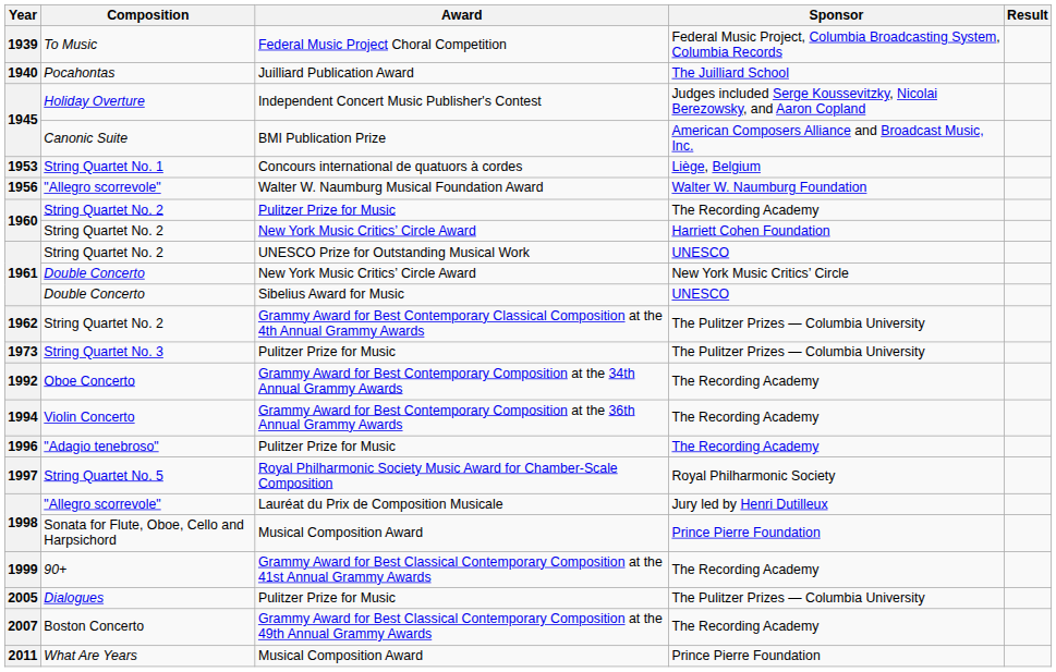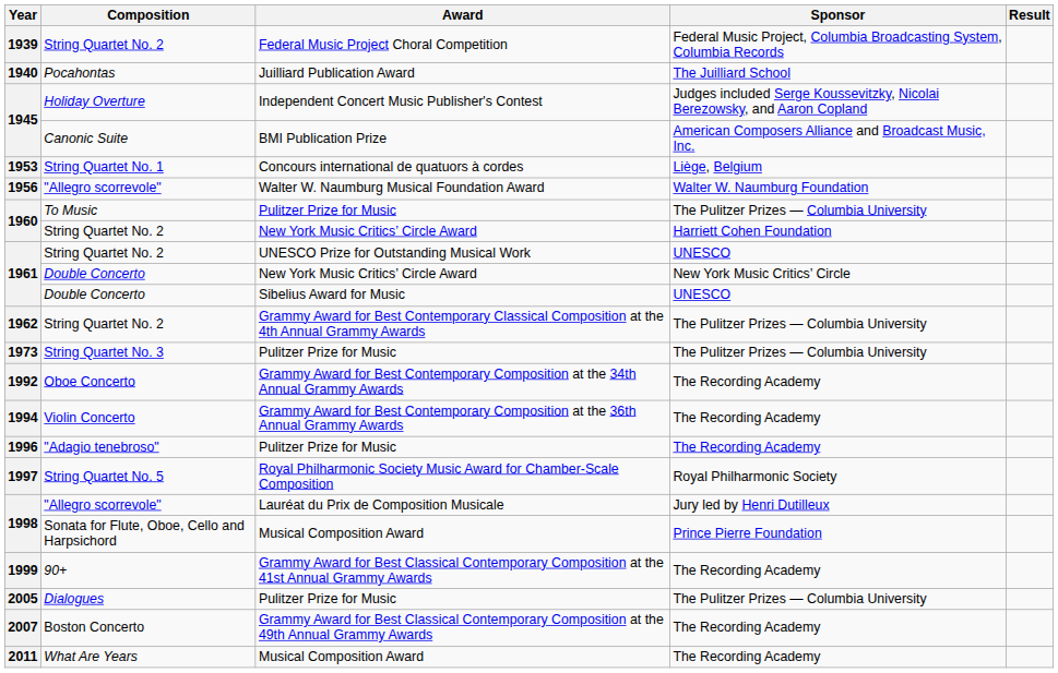 <table class="wikitable">
 <tr>
 <th>Year</th>
 <th>Composition</th>
 <th>Award</th>
 <th>Sponsor</th>
 <th>Result</th>
 </tr>
 <tr>
 <th rowspan=1>1939</th>
-<td><em>To Music</em></td>
+<td><a href='#'>String Quartet No. 2</a></td>
 <td><a href='#'>Federal Music Project</a> Choral Competition</td>
 <td>Federal Music Project, <a href='#'>Columbia Broadcasting System</a>, <a href='#'>Columbia Records</a></td>
 <td></td>
 </tr>
 <tr>
 <th rowspan=1>1940</th>
 <td><em>Pocahontas</em></td>
 <td>Juilliard Publication Award</td>
 <td><a href='#'>The Juilliard School</a></td>
 <td></td>
 </tr>
 <tr>
 <th rowspan=2>1945</th>
 <td><em><a href='#'>Holiday Overture</a></em></td>
 <td>Independent Concert Music Publisher's Contest</td>
 <td>Judges included <a href='#'>Serge Koussevitzky</a>, <a href='#'>Nicolai Berezowsky</a>, and <a href='#'>Aaron Copland</a></td>
 <td></td>
 </tr>
 <tr>
 <td><em>Canonic Suite</em></td>
 <td>BMI Publication Prize</td>
 <td><a href='#'>American Composers Alliance</a> and <a href='#'>Broadcast Music, Inc.</a></td>
 <td></td>
 </tr>
 <tr>
 <th rowspan=1>1953</th>
 <td><a href='#'>String Quartet No. 1</a></td>
 <td>Concours international de quatuors à cordes</td>
 <td><a href='#'>Liège</a>, <a href='#'>Belgium</a></td>
 <td></td>
 </tr>
 <tr>
 <th rowspan=1>1956</th>
 <td><a href='#'>"Allegro scorrevole"</a></td>
 <td>Walter W. Naumburg Musical Foundation Award</td>
 <td><a href='#'>Walter W. Naumburg Foundation</a></td>
 <td></td>
 </tr>
 <tr>
 <th rowspan=2>1960</th>
-<td><a href='#'>String Quartet No. 2</a></td>
+<td><em>To Music</em></td>
 <td><a href='#'>Pulitzer Prize for Music</a></td>
-<td>The Recording Academy</td>
+<td>The Pulitzer Prizes — <a href='#'>Columbia University</a></td>
 <td></td>
 </tr>
 <tr>
 <td>String Quartet No. 2</td>
 <td><a href='#'>New York Music Critics’ Circle Award</a></td>
 <td><a href='#'>Harriett Cohen Foundation</a></td>
 <td></td>
 </tr>
 <tr>
 <th rowspan=3>1961</th>
 <td>String Quartet No. 2</td>
 <td>UNESCO Prize for Outstanding Musical Work</td>
 <td><a href='#'>UNESCO</a></td>
 <td></td>
 </tr>
 <tr>
 <td><em><a href='#'>Double Concerto</a></em></td>
 <td>New York Music Critics’ Circle Award</td>
 <td>New York Music Critics’ Circle</td>
 <td></td>
 </tr>
 <tr>
 <td><em>Double Concerto</em></td>
 <td>Sibelius Award for Music</td>
 <td><a href='#'>UNESCO</a></td>
 <td></td>
 </tr>
 <tr>
 <th rowspan=1>1962</th>
 <td>String Quartet No. 2</td>
 <td><a href='#'>Grammy Award for Best Contemporary Classical Composition</a> at the <a href='#'>4th Annual Grammy Awards</a></td>
 <td>The Pulitzer Prizes — Columbia University</td>
 <td></td>
 </tr>
 <tr>
 <th rowspan=1>1973</th>
 <td><a href='#'>String Quartet No. 3</a></td>
 <td>Pulitzer Prize for Music</td>
 <td>The Pulitzer Prizes — Columbia University</td>
 <td></td>
 </tr>
 <tr>
 <th rowspan=1>1992</th>
 <td><a href='#'>Oboe Concerto</a></td>
 <td><a href='#'>Grammy Award for Best Contemporary Composition</a> at the <a href='#'>34th Annual Grammy Awards</a></td>
 <td>The Recording Academy</td>
 <td></td>
 </tr>
 <tr>
 <th rowspan=1>1994</th>
 <td><a href='#'>Violin Concerto</a></td>
 <td><a href='#'>Grammy Award for Best Contemporary Composition</a> at the <a href='#'>36th Annual Grammy Awards</a></td>
 <td>The Recording Academy</td>
 <td></td>
 </tr>
 <tr>
 <th rowspan=1>1996</th>
 <td><a href='#'>"Adagio tenebroso"</a></td>
 <td>Pulitzer Prize for Music</td>
 <td><a href='#'>The Recording Academy</a></td>
 <td></td>
 </tr>
 <tr>
 <th rowspan=1>1997</th>
 <td><a href='#'>String Quartet No. 5</a></td>
 <td><a href='#'>Royal Philharmonic Society Music Award for Chamber-Scale Composition</a></td>
 <td>Royal Philharmonic Society</td>
 <td></td>
 </tr>
 <tr>
 <th rowspan=2>1998</th>
 <td><a href='#'>"Allegro scorrevole"</a></td>
 <td>Lauréat du Prix de Composition Musicale</td>
 <td>Jury led by <a href='#'>Henri Dutilleux</a></td>
 <td></td>
 </tr>
 <tr>
 <td>Sonata for Flute, Oboe, Cello and Harpsichord</td>
 <td>Musical Composition Award</td>
 <td><a href='#'>Prince Pierre Foundation</a></td>
 <td></td>
 </tr>
 <tr>
 <th rowspan=1>1999</th>
 <td><em>90+</em></td>
 <td><a href='#'>Grammy Award for Best Classical Contemporary Composition</a> at the <a href='#'>41st Annual Grammy Awards</a></td>
 <td>The Recording Academy</td>
 <td></td>
 </tr>
 <tr>
 <th rowspan=1>2005</th>
 <td><a href='#'><em>Dialogues</em></a></td>
 <td>Pulitzer Prize for Music</td>
 <td>The Pulitzer Prizes — Columbia University</td>
 <td></td>
 </tr>
 <tr>
 <th rowspan=1>2007</th>
 <td>Boston Concerto</td>
 <td><a href='#'>Grammy Award for Best Classical Contemporary Composition</a> at the <a href='#'>49th Annual Grammy Awards</a></td>
 <td>The Recording Academy</td>
 <td></td>
 </tr>
 <tr>
 <th rowspan=1>2011</th>
 <td><em>What Are Years</em></td>
 <td>Musical Composition Award</td>
-<td>Prince Pierre Foundation</td>
+<td>The Recording Academy</td>
 <td></td>
 </tr>
 </table>
